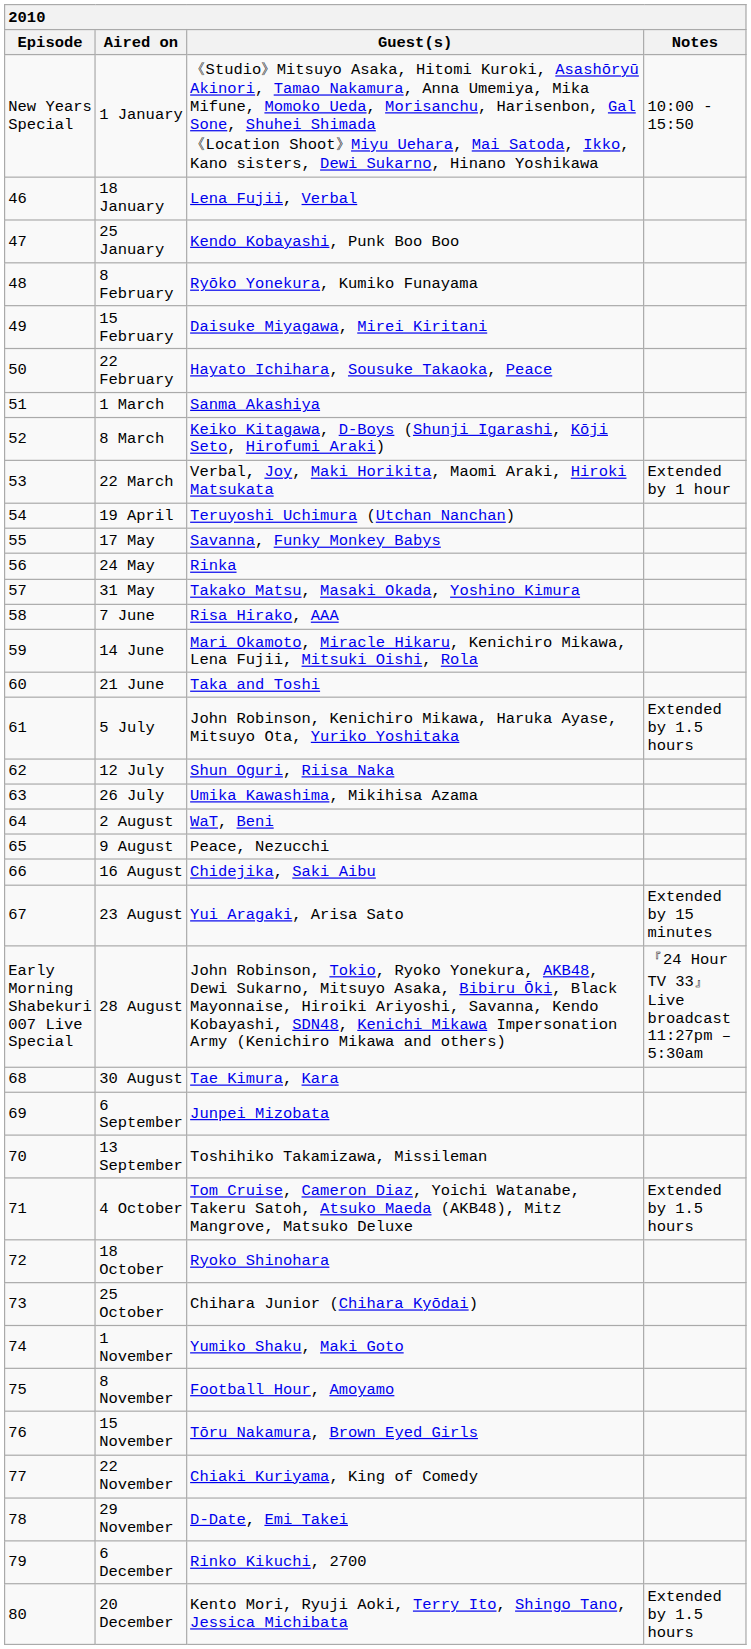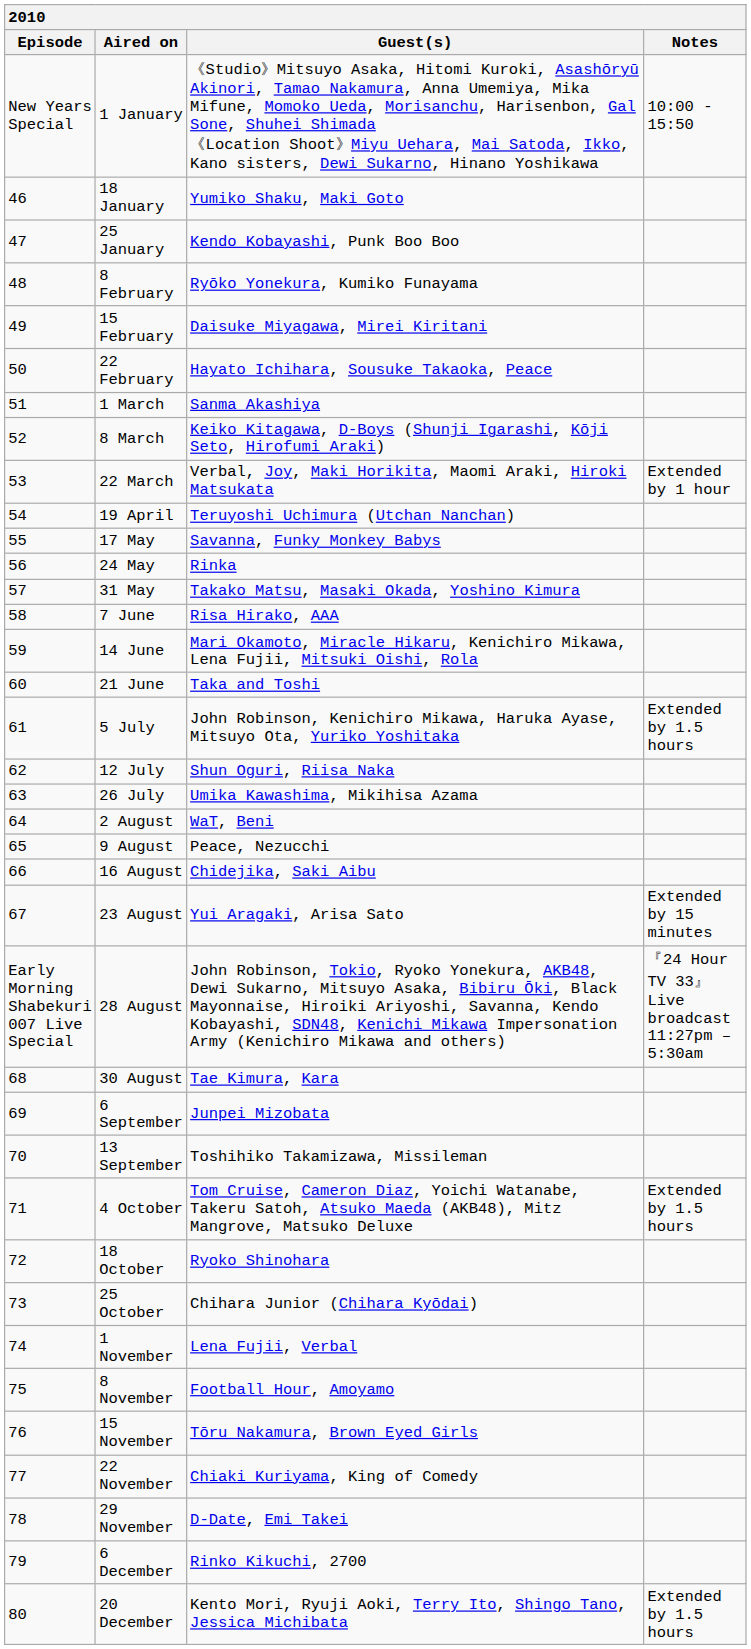 <table class="wikitable collapsible collapsed" style="width:100%">
 <tr>
 <th colspan="5" style="text-align:left">2010</th>
 </tr>
 <tr align="center">
 <th width="10%">Episode</th>
 <th width="8%">Aired on</th>
 <th width="68%">Guest(s)</th>
 <th width="14%">Notes</th>
 </tr>
 <tr align="left">
 <td>New Years Special</td>
 <td>1 January</td>
 <td>《Studio》Mitsuyo Asaka, Hitomi Kuroki, <a href='#'>Asashōryū Akinori</a>, <a href='#'>Tamao Nakamura</a>, Anna Umemiya, Mika Mifune, <a href='#'>Momoko Ueda</a>, <a href='#'>Morisanchu</a>, Harisenbon, <a href='#'>Gal Sone</a>, <a href='#'>Shuhei Shimada</a><br>《Location Shoot》<a href='#'>Miyu Uehara</a>, <a href='#'>Mai Satoda</a>, <a href='#'>Ikko</a>, Kano sisters, <a href='#'>Dewi Sukarno</a>, Hinano Yoshikawa</td>
 <td>10:00 - 15:50</td>
 </tr>
 <tr align="left">
 <td>46</td>
 <td>18 January</td>
-<td><a href='#'>Lena Fujii</a>, <a href='#'>Verbal</a></td>
+<td><a href='#'>Yumiko Shaku</a>, <a href='#'>Maki Goto</a></td>
 <td></td>
 </tr>
 <tr align="left">
 <td>47</td>
 <td>25 January</td>
 <td><a href='#'>Kendo Kobayashi</a>, Punk Boo Boo</td>
 <td></td>
 </tr>
 <tr align="left">
 <td>48</td>
 <td>8 February</td>
 <td><a href='#'>Ryōko Yonekura</a>, Kumiko Funayama</td>
 <td></td>
 </tr>
 <tr align="left">
 <td>49</td>
 <td>15 February</td>
 <td><a href='#'>Daisuke Miyagawa</a>, <a href='#'>Mirei Kiritani</a></td>
 <td></td>
 </tr>
 <tr align="left">
 <td>50</td>
 <td>22 February</td>
 <td><a href='#'>Hayato Ichihara</a>, <a href='#'>Sousuke Takaoka</a>, <a href='#'>Peace</a></td>
 <td></td>
 </tr>
 <tr align="left">
 <td>51</td>
 <td>1 March</td>
 <td><a href='#'>Sanma Akashiya</a></td>
 <td></td>
 </tr>
 <tr>
 <td>52</td>
 <td>8 March</td>
 <td><a href='#'>Keiko Kitagawa</a>, <a href='#'>D-Boys</a> (<a href='#'>Shunji Igarashi</a>, <a href='#'>Kōji Seto</a>, <a href='#'>Hirofumi Araki</a>)</td>
 <td></td>
 </tr>
 <tr align="left">
 <td>53</td>
 <td>22 March</td>
 <td>Verbal, <a href='#'>Joy</a>, <a href='#'>Maki Horikita</a>, Maomi Araki, <a href='#'>Hiroki Matsukata</a></td>
 <td>Extended by 1 hour</td>
 </tr>
 <tr align="left">
 <td>54</td>
 <td>19 April</td>
 <td><a href='#'>Teruyoshi Uchimura</a> (<a href='#'>Utchan Nanchan</a>)</td>
 <td></td>
 </tr>
 <tr align="left">
 <td>55</td>
 <td>17 May</td>
 <td><a href='#'>Savanna</a>, <a href='#'>Funky Monkey Babys</a></td>
 <td></td>
 </tr>
 <tr align="left">
 <td>56</td>
 <td>24 May</td>
 <td><a href='#'>Rinka</a></td>
 <td></td>
 </tr>
 <tr align="left">
 <td>57</td>
 <td>31 May</td>
 <td><a href='#'>Takako Matsu</a>, <a href='#'>Masaki Okada</a>, <a href='#'>Yoshino Kimura</a></td>
 <td></td>
 </tr>
 <tr align="left">
 <td>58</td>
 <td>7 June</td>
 <td><a href='#'>Risa Hirako</a>, <a href='#'>AAA</a></td>
 <td></td>
 </tr>
 <tr align="left">
 <td>59</td>
 <td>14 June</td>
 <td><a href='#'>Mari Okamoto</a>, <a href='#'>Miracle Hikaru</a>, Kenichiro Mikawa, Lena Fujii, <a href='#'>Mitsuki Oishi</a>, <a href='#'>Rola</a></td>
 <td></td>
 </tr>
 <tr align="left">
 <td>60</td>
 <td>21 June</td>
 <td><a href='#'>Taka and Toshi</a></td>
 <td></td>
 </tr>
 <tr align="left">
 <td>61</td>
 <td>5 July</td>
 <td>John Robinson, Kenichiro Mikawa, Haruka Ayase, Mitsuyo Ota, <a href='#'>Yuriko Yoshitaka</a></td>
 <td>Extended by 1.5 hours</td>
 </tr>
 <tr align="left">
 <td>62</td>
 <td>12 July</td>
 <td><a href='#'>Shun Oguri</a>, <a href='#'>Riisa Naka</a></td>
 <td></td>
 </tr>
 <tr align="left">
 <td>63</td>
 <td>26 July</td>
 <td><a href='#'>Umika Kawashima</a>, Mikihisa Azama</td>
 <td></td>
 </tr>
 <tr align="left">
 <td>64</td>
 <td>2 August</td>
 <td><a href='#'>WaT</a>, <a href='#'>Beni</a></td>
 <td></td>
 </tr>
 <tr align="left">
 <td>65</td>
 <td>9 August</td>
 <td>Peace, Nezucchi</td>
 <td></td>
 </tr>
 <tr align="left">
 <td>66</td>
 <td>16 August</td>
 <td><a href='#'>Chidejika</a>, <a href='#'>Saki Aibu</a></td>
 <td></td>
 </tr>
 <tr align="left">
 <td>67</td>
 <td>23 August</td>
 <td><a href='#'>Yui Aragaki</a>, Arisa Sato</td>
 <td>Extended by 15 minutes</td>
 </tr>
 <tr align="left">
 <td>Early Morning Shabekuri 007 Live Special</td>
 <td>28 August</td>
 <td>John Robinson, <a href='#'>Tokio</a>, Ryoko Yonekura, <a href='#'>AKB48</a>, Dewi Sukarno, Mitsuyo Asaka, <a href='#'>Bibiru Ōki</a>, Black Mayonnaise, Hiroiki Ariyoshi, Savanna, Kendo Kobayashi, <a href='#'>SDN48</a>, <a href='#'>Kenichi Mikawa</a> Impersonation Army (Kenichiro Mikawa and others)</td>
 <td>『24 Hour TV 33』<br>Live broadcast<br>11:27pm – 5:30am</td>
 </tr>
 <tr align="left">
 <td>68</td>
 <td>30 August</td>
 <td><a href='#'>Tae Kimura</a>, <a href='#'>Kara</a></td>
 <td></td>
 </tr>
 <tr align="left">
 <td>69</td>
 <td>6 September</td>
 <td><a href='#'>Junpei Mizobata</a></td>
 <td></td>
 </tr>
 <tr align="left">
 <td>70</td>
 <td>13 September</td>
 <td>Toshihiko Takamizawa, Missileman</td>
 <td></td>
 </tr>
 <tr align="left">
 <td>71</td>
 <td>4 October</td>
 <td><a href='#'>Tom Cruise</a>, <a href='#'>Cameron Diaz</a>, Yoichi Watanabe, Takeru Satoh, <a href='#'>Atsuko Maeda</a> (AKB48), Mitz Mangrove, Matsuko Deluxe</td>
 <td>Extended by 1.5 hours</td>
 </tr>
 <tr align="left">
 <td>72</td>
 <td>18 October</td>
 <td><a href='#'>Ryoko Shinohara</a></td>
 <td></td>
 </tr>
 <tr align="left">
 <td>73</td>
 <td>25 October</td>
 <td>Chihara Junior (<a href='#'>Chihara Kyōdai</a>)</td>
 <td></td>
 </tr>
 <tr align="left">
 <td>74</td>
 <td>1 November</td>
-<td><a href='#'>Yumiko Shaku</a>, <a href='#'>Maki Goto</a></td>
+<td><a href='#'>Lena Fujii</a>, <a href='#'>Verbal</a></td>
 <td></td>
 </tr>
 <tr align="left">
 <td>75</td>
 <td>8 November</td>
 <td><a href='#'>Football Hour</a>, <a href='#'>Amoyamo</a></td>
 <td></td>
 </tr>
 <tr align="left">
 <td>76</td>
 <td>15 November</td>
 <td><a href='#'>Tōru Nakamura</a>, <a href='#'>Brown Eyed Girls</a></td>
 <td></td>
 </tr>
 <tr align="left">
 <td>77</td>
 <td>22 November</td>
 <td><a href='#'>Chiaki Kuriyama</a>, King of Comedy</td>
 <td></td>
 </tr>
 <tr align="left">
 <td>78</td>
 <td>29 November</td>
 <td><a href='#'>D-Date</a>, <a href='#'>Emi Takei</a></td>
 <td></td>
 </tr>
 <tr align="left">
 <td>79</td>
 <td>6 December</td>
 <td><a href='#'>Rinko Kikuchi</a>, 2700</td>
 <td></td>
 </tr>
 <tr align="left">
 <td>80</td>
 <td>20 December</td>
 <td>Kento Mori, Ryuji Aoki, <a href='#'>Terry Ito</a>, <a href='#'>Shingo Tano</a>, <a href='#'>Jessica Michibata</a></td>
 <td>Extended by 1.5 hours</td>
 </tr>
 </table>
